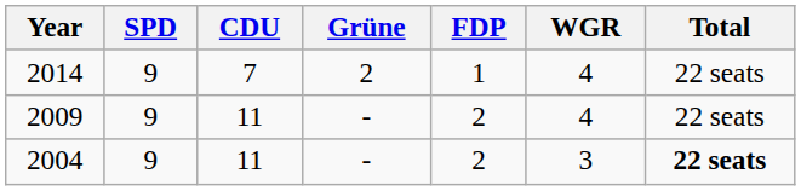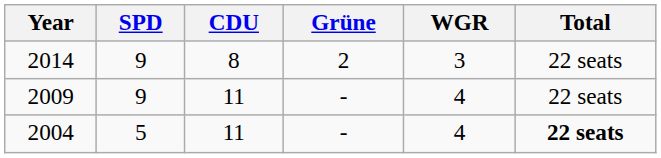 <table class="wikitable" width="450">
 <tr>
 <th>Year</th>
 <th><a href='#'>SPD</a></th>
 <th><a href='#'>CDU</a></th>
 <th><a href='#'>Grüne</a></th>
-<th><a href='#'>FDP</a></th>
 <th>WGR</th>
 <th>Total</th>
 </tr>
 <tr align="center">
 <td>2014</td>
 <td>9</td>
-<td>7</td>
+<td>8</td>
 <td>2</td>
-<td>1</td>
-<td>4</td>
+<td>3</td>
 <td>22 seats</td>
 </tr>
 <tr align="center">
 <td>2009</td>
 <td>9</td>
 <td>11</td>
 <td>-</td>
-<td>2</td>
 <td>4</td>
 <td>22 seats</td>
 </tr>
 <tr align="center">
 <td>2004</td>
-<td>9</td>
+<td>5</td>
 <td>11</td>
 <td>-</td>
-<td>2</td>
-<td>3</td>
+<td>4</td>
 <td><strong>22 seats</strong></td>
 </tr>
 </table>
